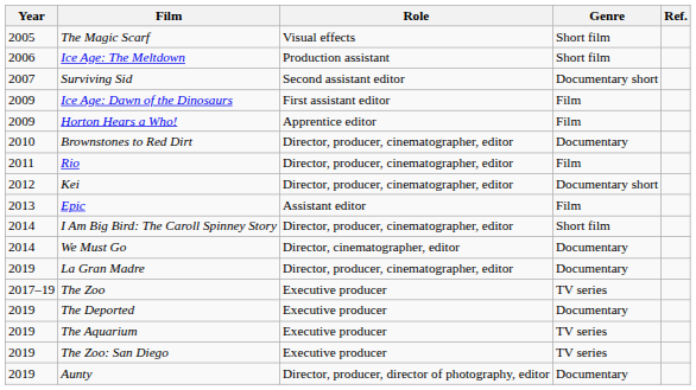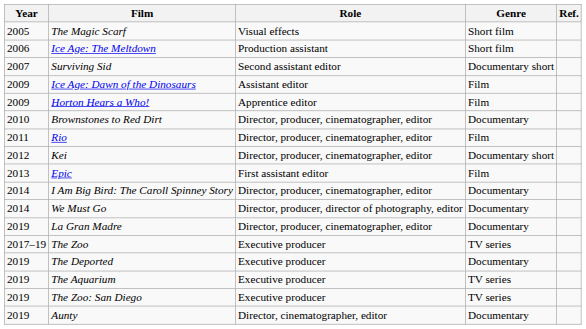 <table class="wikitable">
 <tr>
 <th>Year</th>
 <th>Film</th>
 <th>Role</th>
 <th>Genre</th>
 <th>Ref.</th>
 </tr>
 <tr>
 <td>2005</td>
 <td><em>The Magic Scarf</em></td>
 <td>Visual effects</td>
 <td>Short film</td>
 <td></td>
 </tr>
 <tr>
 <td>2006</td>
 <td><em><a href='#'>Ice Age: The Meltdown</a></em></td>
 <td>Production assistant</td>
 <td>Short film</td>
 <td></td>
 </tr>
 <tr>
 <td>2007</td>
 <td><em>Surviving Sid</em></td>
 <td>Second assistant editor</td>
 <td>Documentary short</td>
 <td></td>
 </tr>
 <tr>
 <td>2009</td>
 <td><em><a href='#'>Ice Age: Dawn of the Dinosaurs</a></em></td>
-<td>First assistant editor</td>
+<td>Assistant editor</td>
 <td>Film</td>
 <td></td>
 </tr>
 <tr>
 <td>2009</td>
 <td><em><a href='#'>Horton Hears a Who!</a></em></td>
 <td>Apprentice editor</td>
 <td>Film</td>
 <td></td>
 </tr>
 <tr>
 <td>2010</td>
 <td><em>Brownstones to Red Dirt</em></td>
 <td>Director, producer, cinematographer, editor</td>
 <td>Documentary</td>
 <td></td>
 </tr>
 <tr>
 <td>2011</td>
 <td><em><a href='#'>Rio</a></em></td>
 <td>Director, producer, cinematographer, editor</td>
 <td>Film</td>
 <td></td>
 </tr>
 <tr>
 <td>2012</td>
 <td><em>Kei</em></td>
 <td>Director, producer, cinematographer, editor</td>
 <td>Documentary short</td>
 <td></td>
 </tr>
 <tr>
 <td>2013</td>
 <td><em><a href='#'>Epic</a></em></td>
-<td>Assistant editor</td>
+<td>First assistant editor</td>
 <td>Film</td>
 <td></td>
 </tr>
 <tr>
 <td>2014</td>
 <td><em>I Am Big Bird: The Caroll Spinney Story</em></td>
 <td>Director, producer, cinematographer, editor</td>
-<td>Short film</td>
+<td>Documentary</td>
 <td></td>
 </tr>
 <tr>
 <td>2014</td>
 <td><em>We Must Go</em></td>
-<td>Director, cinematographer, editor</td>
+<td>Director, producer, director of photography, editor</td>
 <td>Documentary</td>
 <td></td>
 </tr>
 <tr>
 <td>2019</td>
 <td><em>La Gran Madre</em></td>
 <td>Director, producer, cinematographer, editor</td>
 <td>Documentary</td>
 <td></td>
 </tr>
 <tr>
 <td>2017–19</td>
 <td><em>The Zoo</em></td>
 <td>Executive producer</td>
 <td>TV series</td>
 <td></td>
 </tr>
 <tr>
 <td>2019</td>
 <td><em>The Deported</em></td>
 <td>Executive producer</td>
 <td>Documentary</td>
 <td></td>
 </tr>
 <tr>
 <td>2019</td>
 <td><em>The Aquarium</em></td>
 <td>Executive producer</td>
 <td>TV series</td>
 <td></td>
 </tr>
 <tr>
 <td>2019</td>
 <td><em>The Zoo: San Diego</em></td>
 <td>Executive producer</td>
 <td>TV series</td>
 <td></td>
 </tr>
 <tr>
 <td>2019</td>
 <td><em>Aunty</em></td>
-<td>Director, producer, director of photography, editor</td>
+<td>Director, cinematographer, editor</td>
 <td>Documentary</td>
 <td></td>
 </tr>
 </table>
